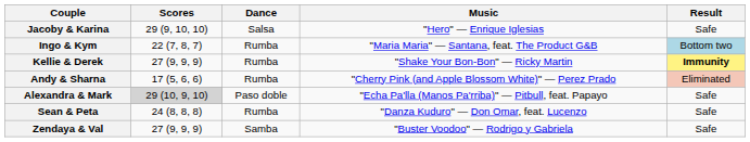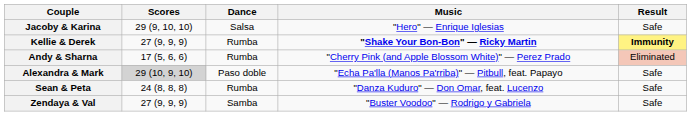 <table class="wikitable sortable" style="text-align:center; width:90%">
 <tr>
 <th scope="col">Couple</th>
 <th scope="col">Scores</th>
 <th scope="col" class="unsortable">Dance</th>
 <th scope="col" class="unsortable">Music</th>
 <th scope="col" class="unsortable">Result</th>
 </tr>
 <tr>
 <th scope="row">Jacoby & Karina</th>
 <td>29 (9, 10, 10)</td>
 <td>Salsa</td>
 <td>"<a href='#'>Hero</a>" — <a href='#'>Enrique Iglesias</a></td>
 <td>Safe</td>
 </tr>
 <tr>
-<th scope="row">Ingo & Kym</th>
-<td>22 (7, 8, 7)</td>
-<td>Rumba</td>
-<td>"<a href='#'>Maria Maria</a>" — <a href='#'>Santana</a>, feat. <a href='#'>The Product G&B</a></td>
-<td bgcolor=lightblue>Bottom two</td>
-</tr>
-<tr>
 <th scope="row">Kellie & Derek</th>
 <td>27 (9, 9, 9)</td>
 <td>Rumba</td>
-<td>"<a href='#'>Shake Your Bon-Bon</a>" — <a href='#'>Ricky Martin</a></td>
+<td><strong>"<a href='#'>Shake Your Bon-Bon</a>" — <a href='#'>Ricky Martin</a></strong></td>
 <td bgcolor="fff383"><strong>Immunity</strong></td>
 </tr>
 <tr>
 <th scope="row">Andy & Sharna</th>
 <td>17 (5, 6, 6)</td>
 <td>Rumba</td>
 <td>"<a href='#'>Cherry Pink (and Apple Blossom White)</a>" — <a href='#'>Perez Prado</a></td>
 <td bgcolor=f4c7b8>Eliminated</td>
 </tr>
 <tr>
 <th scope="row">Alexandra & Mark</th>
 <td style="background: lightgrey;">29 (10, 9, 10)</td>
 <td>Paso doble</td>
 <td>"<a href='#'>Echa Pa'lla (Manos Pa'rriba)</a>" — <a href='#'>Pitbull</a>, feat. Papayo</td>
 <td>Safe</td>
 </tr>
 <tr>
 <th scope="row">Sean & Peta</th>
 <td>24 (8, 8, 8)</td>
 <td>Rumba</td>
 <td>"<a href='#'>Danza Kuduro</a>" — <a href='#'>Don Omar</a>, feat. <a href='#'>Lucenzo</a></td>
 <td>Safe</td>
 </tr>
 <tr>
 <th scope="row">Zendaya & Val</th>
 <td>27 (9, 9, 9)</td>
 <td>Samba</td>
 <td>"<a href='#'>Buster Voodoo</a>" — <a href='#'>Rodrigo y Gabriela</a></td>
 <td>Safe</td>
 </tr>
 </table>
